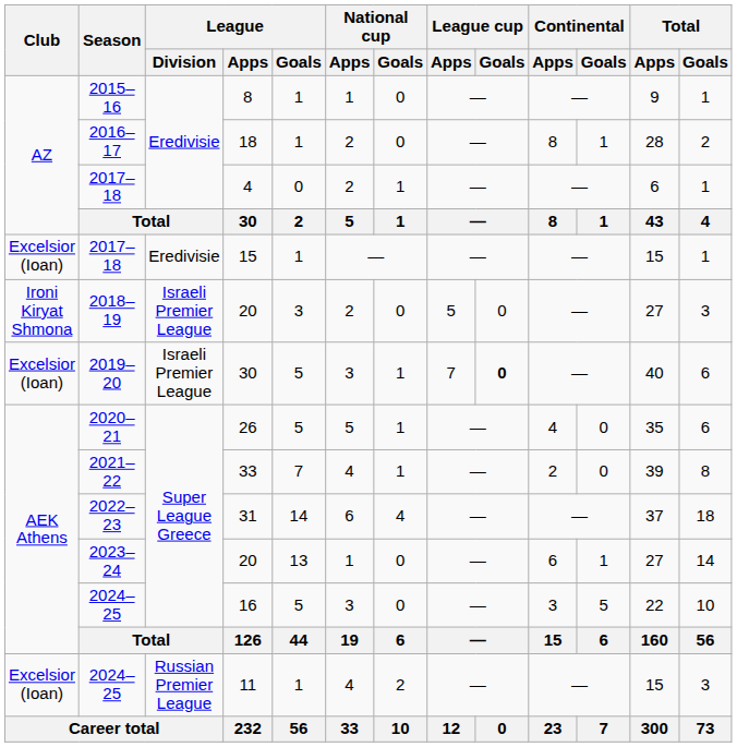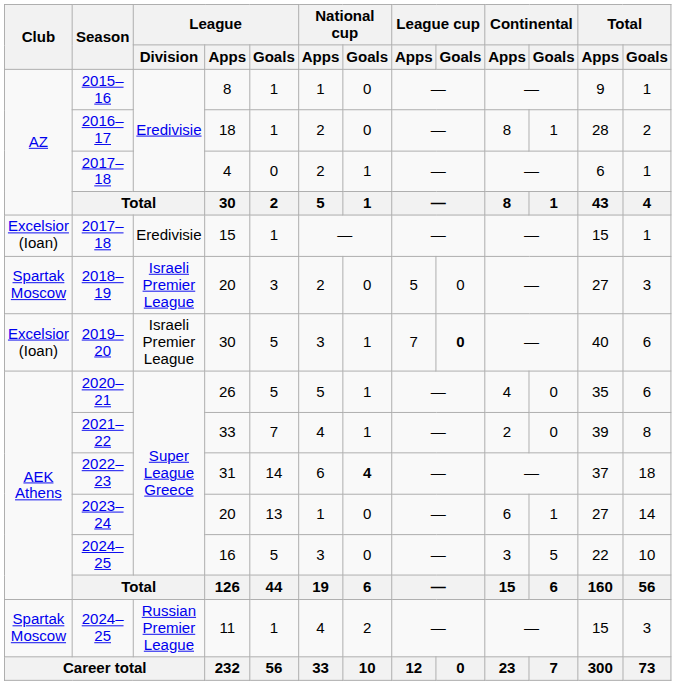 <table class="wikitable" style="text-align: center">
 <tr>
 <th rowspan=2>Club</th>
 <th rowspan=2>Season</th>
 <th colspan=3>League</th>
 <th colspan=2>National cup</th>
 <th colspan=2>League cup</th>
 <th colspan=2>Continental</th>
 <th colspan=2>Total</th>
 </tr>
 <tr>
 <th>Division</th>
 <th>Apps</th>
 <th>Goals</th>
 <th>Apps</th>
 <th>Goals</th>
 <th>Apps</th>
 <th>Goals</th>
 <th>Apps</th>
 <th>Goals</th>
 <th>Apps</th>
 <th>Goals</th>
 </tr>
 <tr>
 <td rowspan=4><a href='#'>AZ</a></td>
 <td><a href='#'>2015–16</a></td>
 <td rowspan=3><a href='#'>Eredivisie</a></td>
 <td>8</td>
 <td>1</td>
 <td>1</td>
 <td>0</td>
 <td colspan="2">—</td>
 <td colspan="2">—</td>
 <td>9</td>
 <td>1</td>
 </tr>
 <tr>
 <td><a href='#'>2016–17</a></td>
 <td>18</td>
 <td>1</td>
 <td>2</td>
 <td>0</td>
 <td colspan="2">—</td>
 <td>8</td>
 <td>1</td>
 <td>28</td>
 <td>2</td>
 </tr>
 <tr>
 <td><a href='#'>2017–18</a></td>
 <td>4</td>
 <td>0</td>
 <td>2</td>
 <td>1</td>
 <td colspan="2">—</td>
 <td colspan="2">—</td>
 <td>6</td>
 <td>1</td>
 </tr>
 <tr>
 <th colspan=2>Total</th>
 <th>30</th>
 <th>2</th>
 <th>5</th>
 <th>1</th>
 <th colspan="2">—</th>
 <th>8</th>
 <th>1</th>
 <th>43</th>
 <th>4</th>
 </tr>
 <tr>
 <td><a href='#'>Excelsior</a> (Ioan)</td>
 <td><a href='#'>2017–18</a></td>
 <td>Eredivisie</td>
 <td>15</td>
 <td>1</td>
 <td colspan="2">—</td>
 <td colspan="2">—</td>
 <td colspan="2">—</td>
 <td>15</td>
 <td>1</td>
 </tr>
 <tr>
-<td><a href='#'>Ironi Kiryat Shmona</a></td>
+<td><a href='#'>Spartak Moscow</a></td>
 <td><a href='#'>2018–19</a></td>
 <td><a href='#'>Israeli Premier League</a></td>
 <td>20</td>
 <td>3</td>
 <td>2</td>
 <td>0</td>
 <td>5</td>
 <td>0</td>
 <td colspan="2">—</td>
 <td>27</td>
 <td>3</td>
 </tr>
 <tr>
 <td><a href='#'>Excelsior</a> (Ioan)</td>
 <td><a href='#'>2019–20</a></td>
 <td>Israeli Premier League</td>
 <td>30</td>
 <td>5</td>
 <td>3</td>
 <td>1</td>
 <td>7</td>
 <td><strong>0</strong></td>
 <td colspan="2">—</td>
 <td>40</td>
 <td>6</td>
 </tr>
 <tr>
 <td rowspan="6"><a href='#'>AEK Athens</a></td>
 <td><a href='#'>2020–21</a></td>
 <td rowspan="5"><a href='#'>Super League Greece</a></td>
 <td>26</td>
 <td>5</td>
 <td>5</td>
 <td>1</td>
 <td colspan="2">—</td>
 <td>4</td>
 <td>0</td>
 <td>35</td>
 <td>6</td>
 </tr>
 <tr>
 <td><a href='#'>2021–22</a></td>
 <td>33</td>
 <td>7</td>
 <td>4</td>
 <td>1</td>
 <td colspan="2">—</td>
 <td>2</td>
 <td>0</td>
 <td>39</td>
 <td>8</td>
 </tr>
 <tr>
 <td><a href='#'>2022–23</a></td>
 <td>31</td>
 <td>14</td>
 <td>6</td>
-<td>4</td>
+<td><strong>4</strong></td>
 <td colspan="2">—</td>
 <td colspan="2">—</td>
 <td>37</td>
 <td>18</td>
 </tr>
 <tr>
 <td><a href='#'>2023–24</a></td>
 <td>20</td>
 <td>13</td>
 <td>1</td>
 <td>0</td>
 <td colspan="2">—</td>
 <td>6</td>
 <td>1</td>
 <td>27</td>
 <td>14</td>
 </tr>
 <tr>
 <td><a href='#'>2024–25</a></td>
 <td>16</td>
 <td>5</td>
 <td>3</td>
 <td>0</td>
 <td colspan="2">—</td>
 <td>3</td>
 <td>5</td>
 <td>22</td>
 <td>10</td>
 </tr>
 <tr>
 <th colspan=2>Total</th>
 <th>126</th>
 <th>44</th>
 <th>19</th>
 <th>6</th>
 <th colspan="2">—</th>
 <th>15</th>
 <th>6</th>
 <th>160</th>
 <th>56</th>
 </tr>
 <tr>
-<td><a href='#'>Excelsior</a> (Ioan)</td>
+<td><a href='#'>Spartak Moscow</a></td>
 <td><a href='#'>2024–25</a></td>
 <td><a href='#'>Russian Premier League</a></td>
 <td>11</td>
 <td>1</td>
 <td>4</td>
 <td>2</td>
 <td colspan="2">—</td>
 <td colspan="2">—</td>
 <td>15</td>
 <td>3</td>
 </tr>
 <tr>
 <th colspan="3">Career total</th>
 <th>232</th>
 <th>56</th>
 <th>33</th>
 <th>10</th>
 <th>12</th>
 <th>0</th>
 <th>23</th>
 <th>7</th>
 <th>300</th>
 <th>73</th>
 </tr>
 </table>
